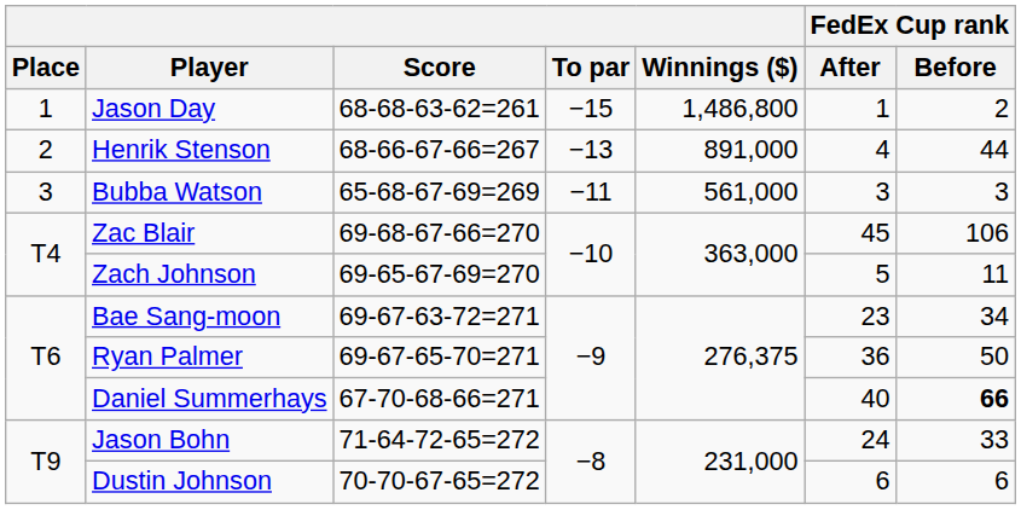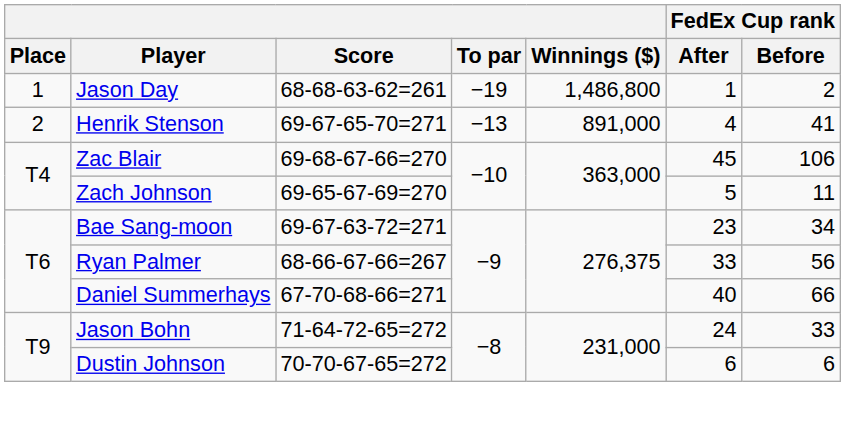 <table class=wikitable>
 <tr>
 <th colspan=5></th>
 <th colspan=2>FedEx Cup rank</th>
 </tr>
 <tr>
 <th>Place</th>
 <th>Player</th>
 <th>Score</th>
 <th>To par</th>
 <th>Winnings ($)</th>
 <th>After</th>
 <th>Before</th>
 </tr>
 <tr>
 <td align=center>1</td>
 <td> <a href='#'>Jason Day</a></td>
 <td>68-68-63-62=261</td>
-<td align=center>−15</td>
+<td align=center>−19</td>
 <td align=right>1,486,800</td>
 <td align=right>1</td>
 <td align=right>2</td>
 </tr>
 <tr>
 <td align=center>2</td>
 <td> <a href='#'>Henrik Stenson</a></td>
-<td>68-66-67-66=267</td>
+<td>69-67-65-70=271</td>
 <td align=center>−13</td>
 <td align=right>891,000</td>
 <td align=right>4</td>
-<td align=right>44</td>
-</tr>
-<tr>
-<td align=center>3</td>
-<td> <a href='#'>Bubba Watson</a></td>
-<td>65-68-67-69=269</td>
-<td align=center>−11</td>
-<td align=right>561,000</td>
-<td align=right>3</td>
-<td align=right>3</td>
+<td align=right>41</td>
 </tr>
 <tr>
 <td rowspan="2" style="text-align:center;">T4</td>
 <td> <a href='#'>Zac Blair</a></td>
 <td>69-68-67-66=270</td>
 <td rowspan="2" style="text-align:center;">−10</td>
 <td rowspan="2" style="text-align:right;">363,000</td>
 <td align=right>45</td>
 <td align=right>106</td>
 </tr>
 <tr>
 <td> <a href='#'>Zach Johnson</a></td>
 <td>69-65-67-69=270</td>
 <td align=right>5</td>
 <td align=right>11</td>
 </tr>
 <tr>
 <td rowspan="3" style="text-align:center;">T6</td>
 <td> <a href='#'>Bae Sang-moon</a></td>
 <td>69-67-63-72=271</td>
 <td rowspan="3" style="text-align:center;">−9</td>
 <td rowspan="3" style="text-align:right;">276,375</td>
 <td align=right>23</td>
 <td align=right>34</td>
 </tr>
 <tr>
 <td> <a href='#'>Ryan Palmer</a></td>
-<td>69-67-65-70=271</td>
-<td align=right>36</td>
-<td align=right>50</td>
+<td>68-66-67-66=267</td>
+<td align=right>33</td>
+<td align=right>56</td>
 </tr>
 <tr>
 <td> <a href='#'>Daniel Summerhays</a></td>
 <td>67-70-68-66=271</td>
 <td align=right>40</td>
-<td align=right><strong>66</strong></td>
+<td align=right>66</td>
 </tr>
 <tr>
 <td rowspan="2" style="text-align:center;">T9</td>
 <td> <a href='#'>Jason Bohn</a></td>
 <td>71-64-72-65=272</td>
 <td rowspan="2" style="text-align:center;">−8</td>
 <td rowspan="2" style="text-align:right;">231,000</td>
 <td align=right>24</td>
 <td align=right>33</td>
 </tr>
 <tr>
 <td> <a href='#'>Dustin Johnson</a></td>
 <td>70-70-67-65=272</td>
 <td align=right>6</td>
 <td align=right>6</td>
 </tr>
 </table>
